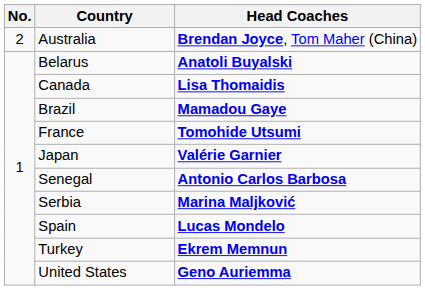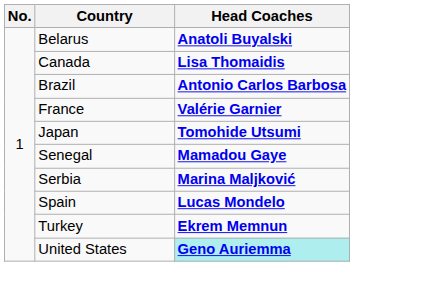 <table class="wikitable">
 <tr>
 <th>No.</th>
 <th style=width:9em>Country</th>
 <th>Head Coaches</th>
-</tr>
-<tr>
-<td align="center" rowspan="1">2</td>
-<td> Australia</td>
-<td><strong><a href='#'>Brendan Joyce</a></strong>, <a href='#'>Tom Maher</a> (China)</td>
 </tr>
 <tr>
 <td align="center" rowspan="10">1</td>
 <td> Belarus</td>
 <td><strong><a href='#'>Anatoli Buyalski</a></strong></td>
 </tr>
 <tr>
 <td> Canada</td>
 <td><strong><a href='#'>Lisa Thomaidis</a></strong></td>
 </tr>
 <tr>
 <td> Brazil</td>
-<td><strong><a href='#'>Mamadou Gaye</a></strong></td>
+<td><strong><a href='#'>Antonio Carlos Barbosa</a></strong></td>
 </tr>
 <tr>
 <td> France</td>
+<td><strong><a href='#'>Valérie Garnier</a></strong></td>
+</tr>
+<tr>
+<td> Japan</td>
 <td><strong><a href='#'>Tomohide Utsumi</a></strong></td>
 </tr>
 <tr>
-<td> Japan</td>
-<td><strong><a href='#'>Valérie Garnier</a></strong></td>
-</tr>
-<tr>
 <td> Senegal</td>
-<td><strong><a href='#'>Antonio Carlos Barbosa</a></strong></td>
+<td><strong><a href='#'>Mamadou Gaye</a></strong></td>
 </tr>
 <tr>
 <td> Serbia</td>
 <td><strong><a href='#'>Marina Maljković</a></strong></td>
 </tr>
 <tr>
 <td> Spain</td>
 <td><strong><a href='#'>Lucas Mondelo</a></strong></td>
 </tr>
 <tr>
 <td> Turkey</td>
 <td><strong><a href='#'>Ekrem Memnun</a></strong></td>
 </tr>
 <tr>
 <td> United States</td>
-<td><strong><a href='#'>Geno Auriemma</a></strong></td>
+<td style="background: paleturquoise;"><strong><a href='#'>Geno Auriemma</a></strong></td>
 </tr>
 </table>
